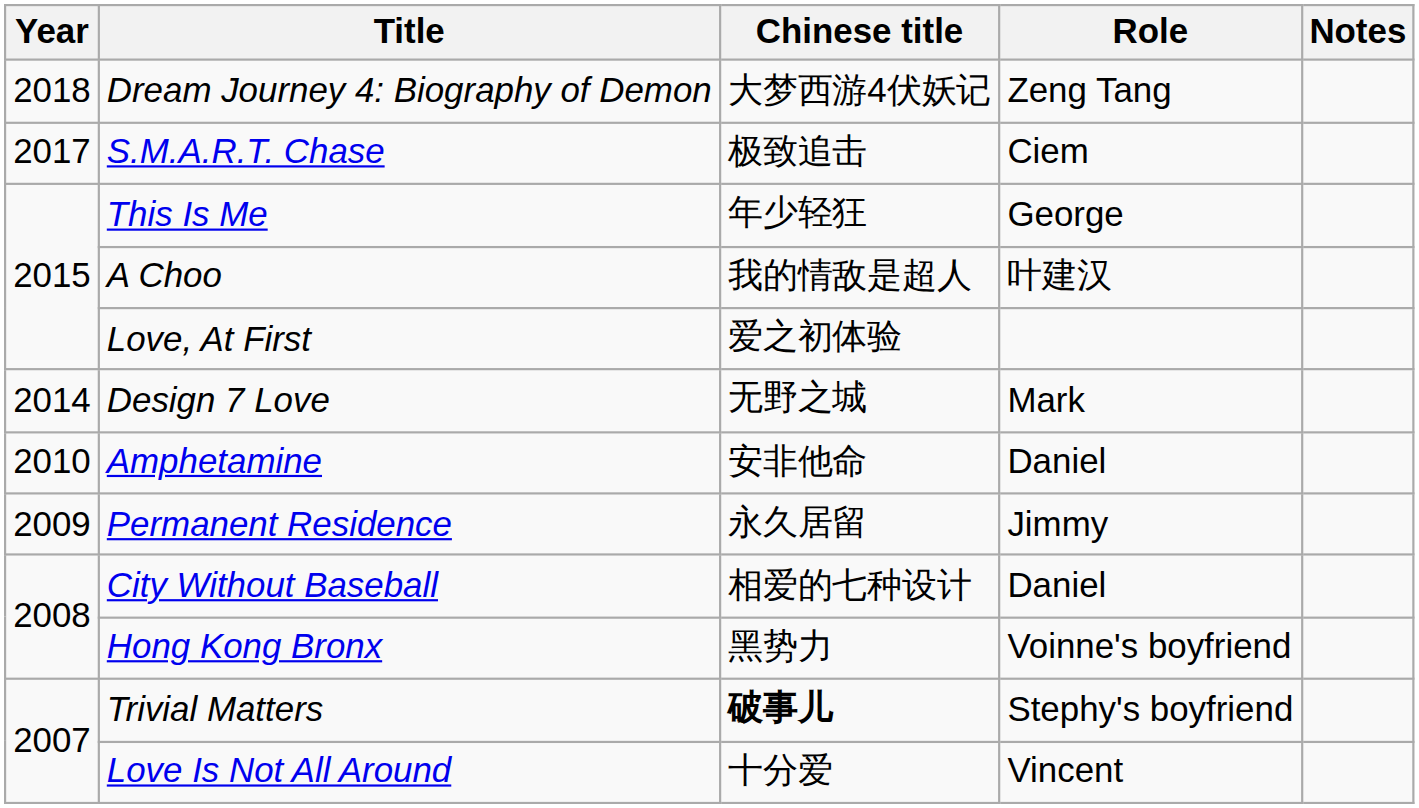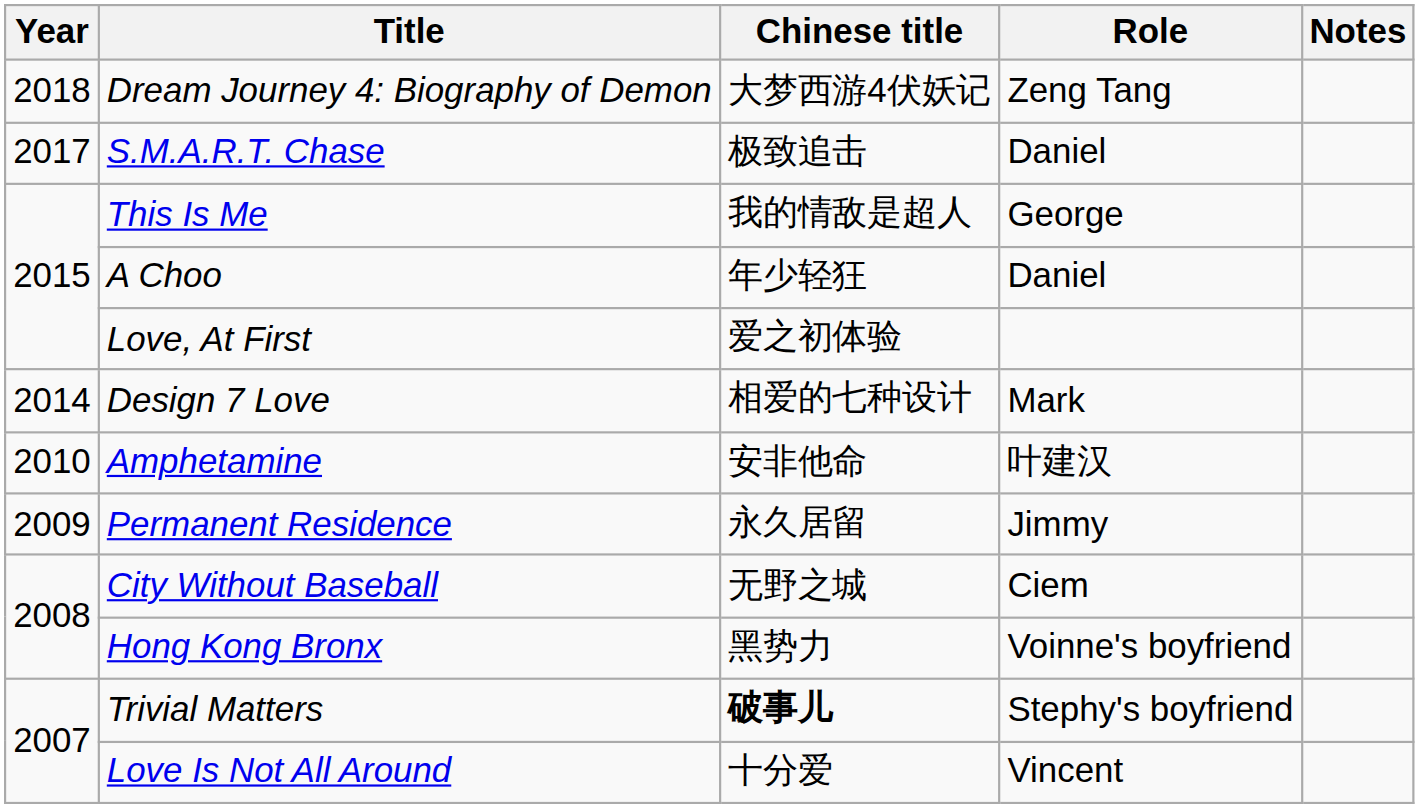 <table class="wikitable">
 <tr>
 <th>Year</th>
 <th>Title</th>
 <th>Chinese title</th>
 <th>Role</th>
 <th>Notes</th>
 </tr>
 <tr>
 <td>2018</td>
 <td><em>Dream Journey 4: Biography of Demon</em></td>
 <td>大梦西游4伏妖记</td>
 <td>Zeng Tang</td>
 <td></td>
 </tr>
 <tr>
 <td>2017</td>
 <td><em><a href='#'>S.M.A.R.T. Chase</a></em></td>
 <td>极致追击</td>
-<td>Ciem</td>
+<td>Daniel</td>
 <td></td>
 </tr>
 <tr>
 <td rowspan="3">2015</td>
 <td><em><a href='#'>This Is Me</a></em></td>
-<td>年少轻狂</td>
+<td>我的情敌是超人</td>
 <td>George</td>
 <td></td>
 </tr>
 <tr>
 <td><em>A Choo</em></td>
-<td>我的情敌是超人</td>
-<td>叶建汉</td>
+<td>年少轻狂</td>
+<td>Daniel</td>
 <td></td>
 </tr>
 <tr>
 <td><em>Love, At First</em></td>
 <td>爱之初体验</td>
 <td></td>
 <td></td>
 </tr>
 <tr>
 <td>2014</td>
 <td><em>Design 7 Love</em></td>
-<td>无野之城</td>
+<td>相爱的七种设计</td>
 <td>Mark</td>
 <td></td>
 </tr>
 <tr>
 <td>2010</td>
 <td><em><a href='#'>Amphetamine</a></em></td>
 <td>安非他命</td>
-<td>Daniel</td>
+<td>叶建汉</td>
 <td></td>
 </tr>
 <tr>
 <td>2009</td>
 <td><em><a href='#'>Permanent Residence</a></em></td>
 <td>永久居留</td>
 <td>Jimmy</td>
 <td></td>
 </tr>
 <tr>
 <td rowspan="2">2008</td>
 <td><em><a href='#'>City Without Baseball</a></em></td>
-<td>相爱的七种设计</td>
-<td>Daniel</td>
+<td>无野之城</td>
+<td>Ciem</td>
 <td></td>
 </tr>
 <tr>
 <td><em><a href='#'>Hong Kong Bronx</a></em></td>
 <td>黑势力</td>
 <td>Voinne's boyfriend</td>
 <td></td>
 </tr>
 <tr>
 <td rowspan="2">2007</td>
 <td><em>Trivial Matters</em></td>
 <td><strong>破事儿</strong></td>
 <td>Stephy's boyfriend</td>
 <td></td>
 </tr>
 <tr>
 <td><em><a href='#'>Love Is Not All Around</a></em></td>
 <td>十分爱</td>
 <td>Vincent</td>
 <td></td>
 </tr>
 </table>
